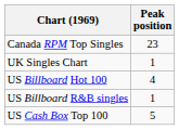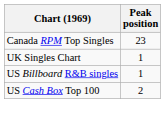 <table class="wikitable sortable">
 <tr>
 <th>Chart (1969)</th>
 <th>Peak<br>position</th>
 </tr>
 <tr>
 <td>Canada <a href='#'><em>RPM</em></a> Top Singles</td>
 <td style="text-align:center;">23</td>
 </tr>
 <tr>
 <td>UK Singles Chart</td>
 <td style="text-align:center;">1</td>
 </tr>
 <tr>
-<td>US <em><a href='#'>Billboard</a></em> <a href='#'>Hot 100</a></td>
-<td style="text-align:center;">4</td>
-</tr>
-<tr>
 <td>US <em>Billboard</em> <a href='#'>R&B singles</a></td>
 <td style="text-align:center;">1</td>
 </tr>
 <tr>
 <td>US <a href='#'><em>Cash Box</em></a> Top 100 </td>
-<td align="center">5</td>
+<td align="center">2</td>
 </tr>
 </table>
